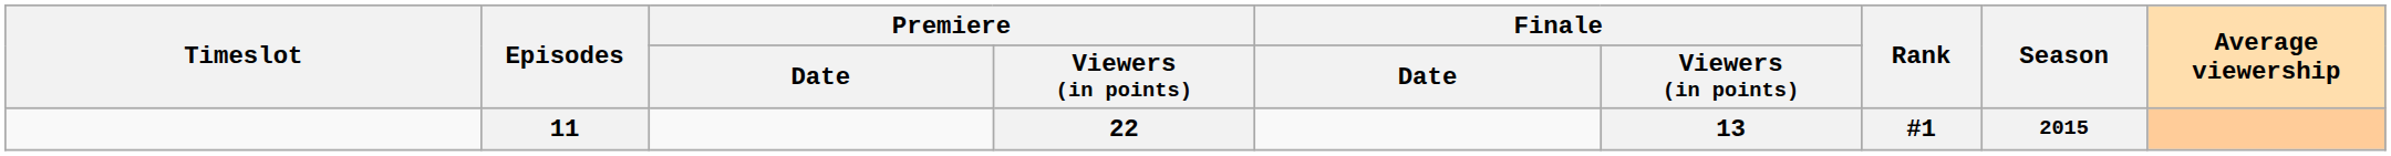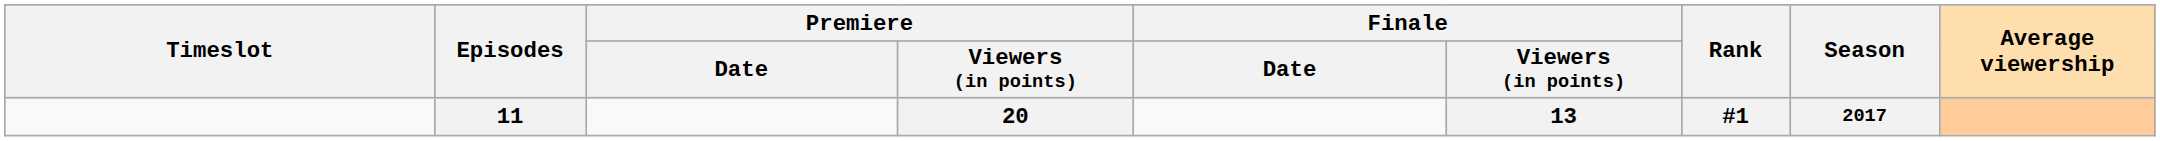 <table class="wikitable">
 <tr>
 <th style="width:20%;" rowspan=2>Timeslot</th>
 <th style="width:07%;" rowspan=2>Episodes</th>
 <th colspan=2>Premiere</th>
 <th colspan=2>Finale</th>
 <th style="width:05%;" rowspan=2>Rank</th>
 <th style="width:07%;" rowspan=2>Season</th>
 <th style="width:10%; background:#ffdead;" rowspan="2">Average viewership</th>
 </tr>
 <tr>
 <th>Date</th>
 <th span style="width:11%;  line-height:100%;">Viewers<br><small>(in points)</small></th>
 <th>Date</th>
 <th span style="width:11%; line-height:100%;">Viewers<br><small>(in points)</small></th>
 </tr>
 <tr>
 <td></td>
 <th>11</th>
 <td style="font-size:smaller;line-height:110%"></td>
-<th>22</th>
+<th>20</th>
 <td style="font-size:smaller;line-height:110%"></td>
 <th>13</th>
 <th>#1</th>
-<th style="font-size:smaller">2015</th>
+<th style="font-size:smaller">2017</th>
 <th style="background:#fc9;"></th>
 </tr>
 </table>
